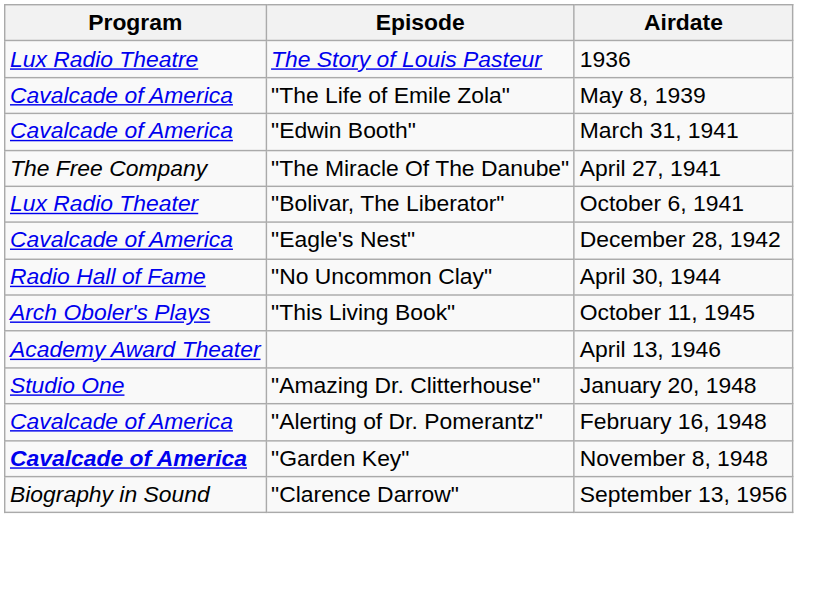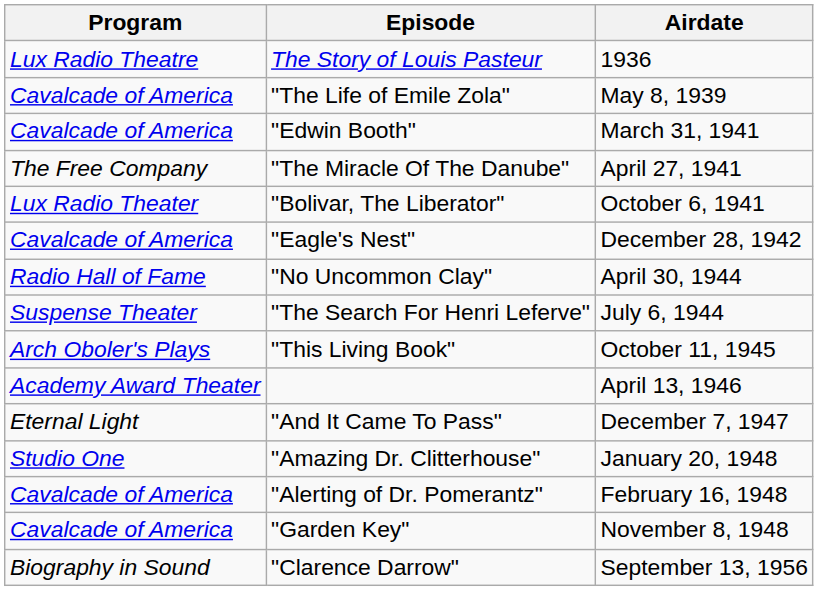 <table class="wikitable">
 <tr>
 <th>Program</th>
 <th>Episode</th>
 <th>Airdate</th>
 </tr>
 <tr>
 <td><em><a href='#'>Lux Radio Theatre</a></em></td>
 <td><em><a href='#'>The Story of Louis Pasteur</a></em></td>
 <td>1936</td>
 </tr>
 <tr>
 <td><em><a href='#'>Cavalcade of America</a></em></td>
 <td>"The Life of Emile Zola"</td>
 <td>May 8, 1939</td>
 </tr>
 <tr>
 <td><em><a href='#'>Cavalcade of America</a></em></td>
 <td>"Edwin Booth"</td>
 <td>March 31, 1941</td>
 </tr>
 <tr>
 <td><em>The Free Company</em></td>
 <td>"The Miracle Of The Danube"</td>
 <td>April 27, 1941</td>
 </tr>
 <tr>
 <td><em><a href='#'>Lux Radio Theater</a></em></td>
 <td>"Bolivar, The Liberator"</td>
 <td>October 6, 1941</td>
 </tr>
 <tr>
 <td><em><a href='#'>Cavalcade of America</a></em></td>
 <td>"Eagle's Nest"</td>
 <td>December 28, 1942</td>
 </tr>
 <tr>
 <td><em><a href='#'>Radio Hall of Fame</a></em></td>
 <td>"No Uncommon Clay"</td>
 <td>April 30, 1944</td>
 </tr>
 <tr>
+<td><em><a href='#'>Suspense Theater</a></em></td>
+<td>"The Search For Henri Leferve"</td>
+<td>July 6, 1944</td>
+</tr>
+<tr>
 <td><em><a href='#'>Arch Oboler's Plays</a></em></td>
 <td>"This Living Book"</td>
 <td>October 11, 1945</td>
 </tr>
 <tr>
 <td><em><a href='#'>Academy Award Theater</a></em></td>
 <td></td>
 <td>April 13, 1946</td>
+</tr>
+<tr>
+<td><em>Eternal Light</em></td>
+<td>"And It Came To Pass"</td>
+<td>December 7, 1947</td>
 </tr>
 <tr>
 <td><em><a href='#'>Studio One</a></em></td>
 <td>"Amazing Dr. Clitterhouse"</td>
 <td>January 20, 1948</td>
 </tr>
 <tr>
 <td><em><a href='#'>Cavalcade of America</a></em></td>
 <td>"Alerting of Dr. Pomerantz"</td>
 <td>February 16, 1948</td>
 </tr>
 <tr>
-<td><strong><em><a href='#'>Cavalcade of America</a></em></strong></td>
+<td><em><a href='#'>Cavalcade of America</a></em></td>
 <td>"Garden Key"</td>
 <td>November 8, 1948</td>
 </tr>
 <tr>
 <td><em>Biography in Sound</em></td>
 <td>"Clarence Darrow"</td>
 <td>September 13, 1956</td>
 </tr>
 </table>
